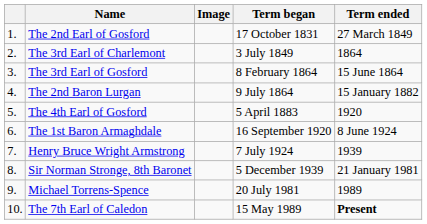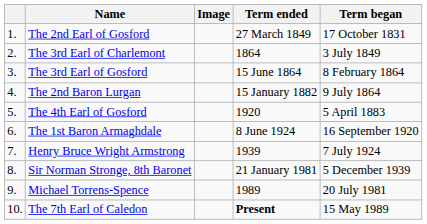 <table class="wikitable">
 <tr>
 <th></th>
 <th>Name</th>
 <th>Image</th>
+<th>Term ended</th>
 <th>Term began</th>
-<th>Term ended</th>
 </tr>
 <tr>
 <td>1.</td>
 <td><a href='#'>The 2nd Earl of Gosford</a></td>
 <td></td>
+<td>27 March 1849</td>
 <td>17 October 1831</td>
-<td>27 March 1849</td>
 </tr>
 <tr>
 <td>2.</td>
 <td><a href='#'>The 3rd Earl of Charlemont</a></td>
 <td></td>
+<td>1864</td>
 <td>3 July 1849</td>
-<td>1864</td>
 </tr>
 <tr>
 <td>3.</td>
 <td><a href='#'>The 3rd Earl of Gosford</a></td>
 <td></td>
+<td>15 June 1864</td>
 <td>8 February 1864</td>
-<td>15 June 1864</td>
 </tr>
 <tr>
 <td>4.</td>
 <td><a href='#'>The 2nd Baron Lurgan</a></td>
 <td></td>
+<td>15 January 1882</td>
 <td>9 July 1864</td>
-<td>15 January 1882</td>
 </tr>
 <tr>
 <td>5.</td>
 <td><a href='#'>The 4th Earl of Gosford</a></td>
 <td></td>
+<td>1920</td>
 <td>5 April 1883</td>
-<td>1920</td>
 </tr>
 <tr>
 <td>6.</td>
 <td><a href='#'>The 1st Baron Armaghdale</a></td>
 <td></td>
+<td>8 June 1924</td>
 <td>16 September 1920</td>
-<td>8 June 1924</td>
 </tr>
 <tr>
 <td>7.</td>
 <td><a href='#'>Henry Bruce Wright Armstrong</a></td>
 <td></td>
+<td>1939</td>
 <td>7 July 1924</td>
-<td>1939</td>
 </tr>
 <tr>
 <td>8.</td>
 <td><a href='#'>Sir Norman Stronge, 8th Baronet</a></td>
 <td></td>
+<td>21 January 1981</td>
 <td>5 December 1939</td>
-<td>21 January 1981</td>
 </tr>
 <tr>
 <td>9.</td>
 <td><a href='#'>Michael Torrens-Spence</a></td>
 <td></td>
+<td>1989</td>
 <td>20 July 1981</td>
-<td>1989</td>
 </tr>
 <tr>
 <td>10.</td>
 <td><a href='#'>The 7th Earl of Caledon</a></td>
 <td></td>
+<td><strong>Present</strong></td>
 <td>15 May 1989</td>
-<td><strong>Present</strong></td>
 </tr>
 </table>
